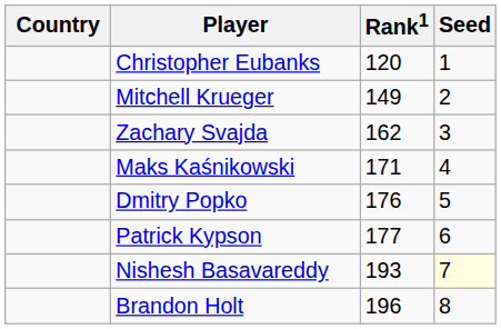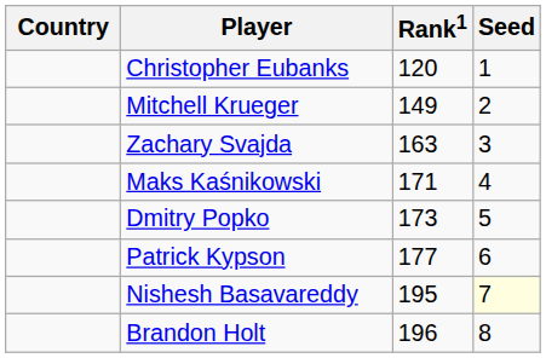 <table class="sortable wikitable">
 <tr>
 <th width="70">Country</th>
 <th width="175">Player</th>
 <th>Rank<sup>1</sup></th>
 <th>Seed</th>
 </tr>
 <tr>
 <td></td>
 <td><a href='#'>Christopher Eubanks</a></td>
 <td>120</td>
 <td>1</td>
 </tr>
 <tr>
 <td></td>
 <td><a href='#'>Mitchell Krueger</a></td>
 <td>149</td>
 <td>2</td>
 </tr>
 <tr>
 <td></td>
 <td><a href='#'>Zachary Svajda</a></td>
-<td>162</td>
+<td>163</td>
 <td>3</td>
 </tr>
 <tr>
 <td></td>
 <td><a href='#'>Maks Kaśnikowski</a></td>
 <td>171</td>
 <td>4</td>
 </tr>
 <tr>
 <td></td>
 <td><a href='#'>Dmitry Popko</a></td>
-<td>176</td>
+<td>173</td>
 <td>5</td>
 </tr>
 <tr>
 <td></td>
 <td><a href='#'>Patrick Kypson</a></td>
 <td>177</td>
 <td>6</td>
 </tr>
 <tr>
 <td></td>
 <td><a href='#'>Nishesh Basavareddy</a></td>
-<td>193</td>
+<td>195</td>
 <td style="background: lightyellow;">7</td>
 </tr>
 <tr>
 <td></td>
 <td><a href='#'>Brandon Holt</a></td>
 <td>196</td>
 <td>8</td>
 </tr>
 </table>
